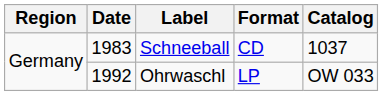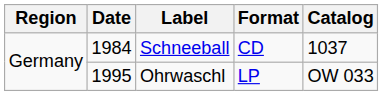 <table class="wikitable">
 <tr>
 <th>Region</th>
 <th>Date</th>
 <th>Label</th>
 <th>Format</th>
 <th>Catalog</th>
 </tr>
 <tr>
 <td rowspan="2">Germany</td>
-<td>1983</td>
+<td>1984</td>
 <td><a href='#'>Schneeball</a></td>
 <td><a href='#'>CD</a></td>
 <td>1037</td>
 </tr>
 <tr>
-<td>1992</td>
+<td>1995</td>
 <td>Ohrwaschl</td>
 <td><a href='#'>LP</a></td>
 <td>OW 033</td>
 </tr>
 </table>
